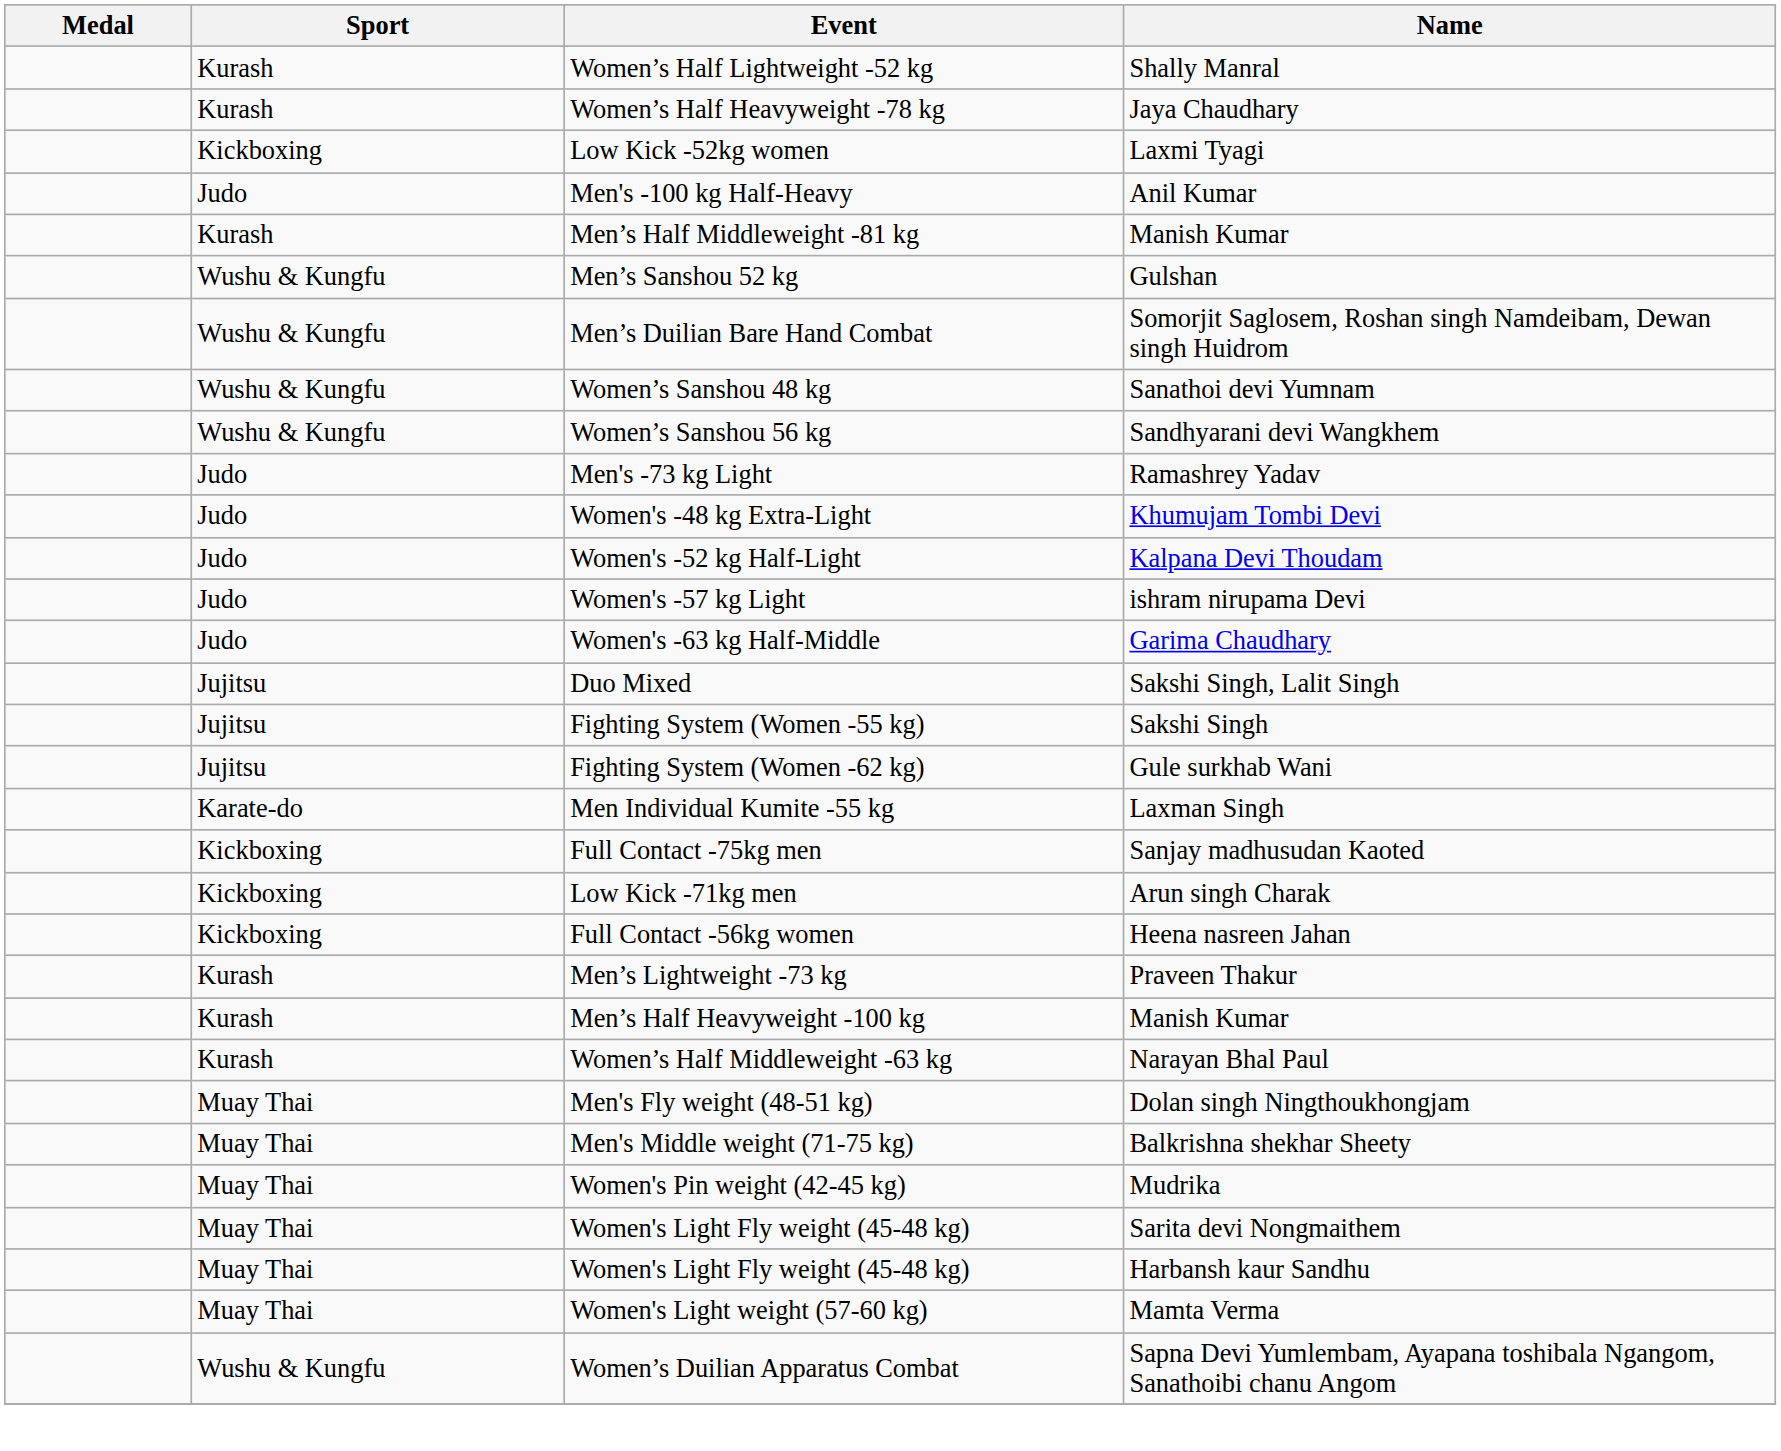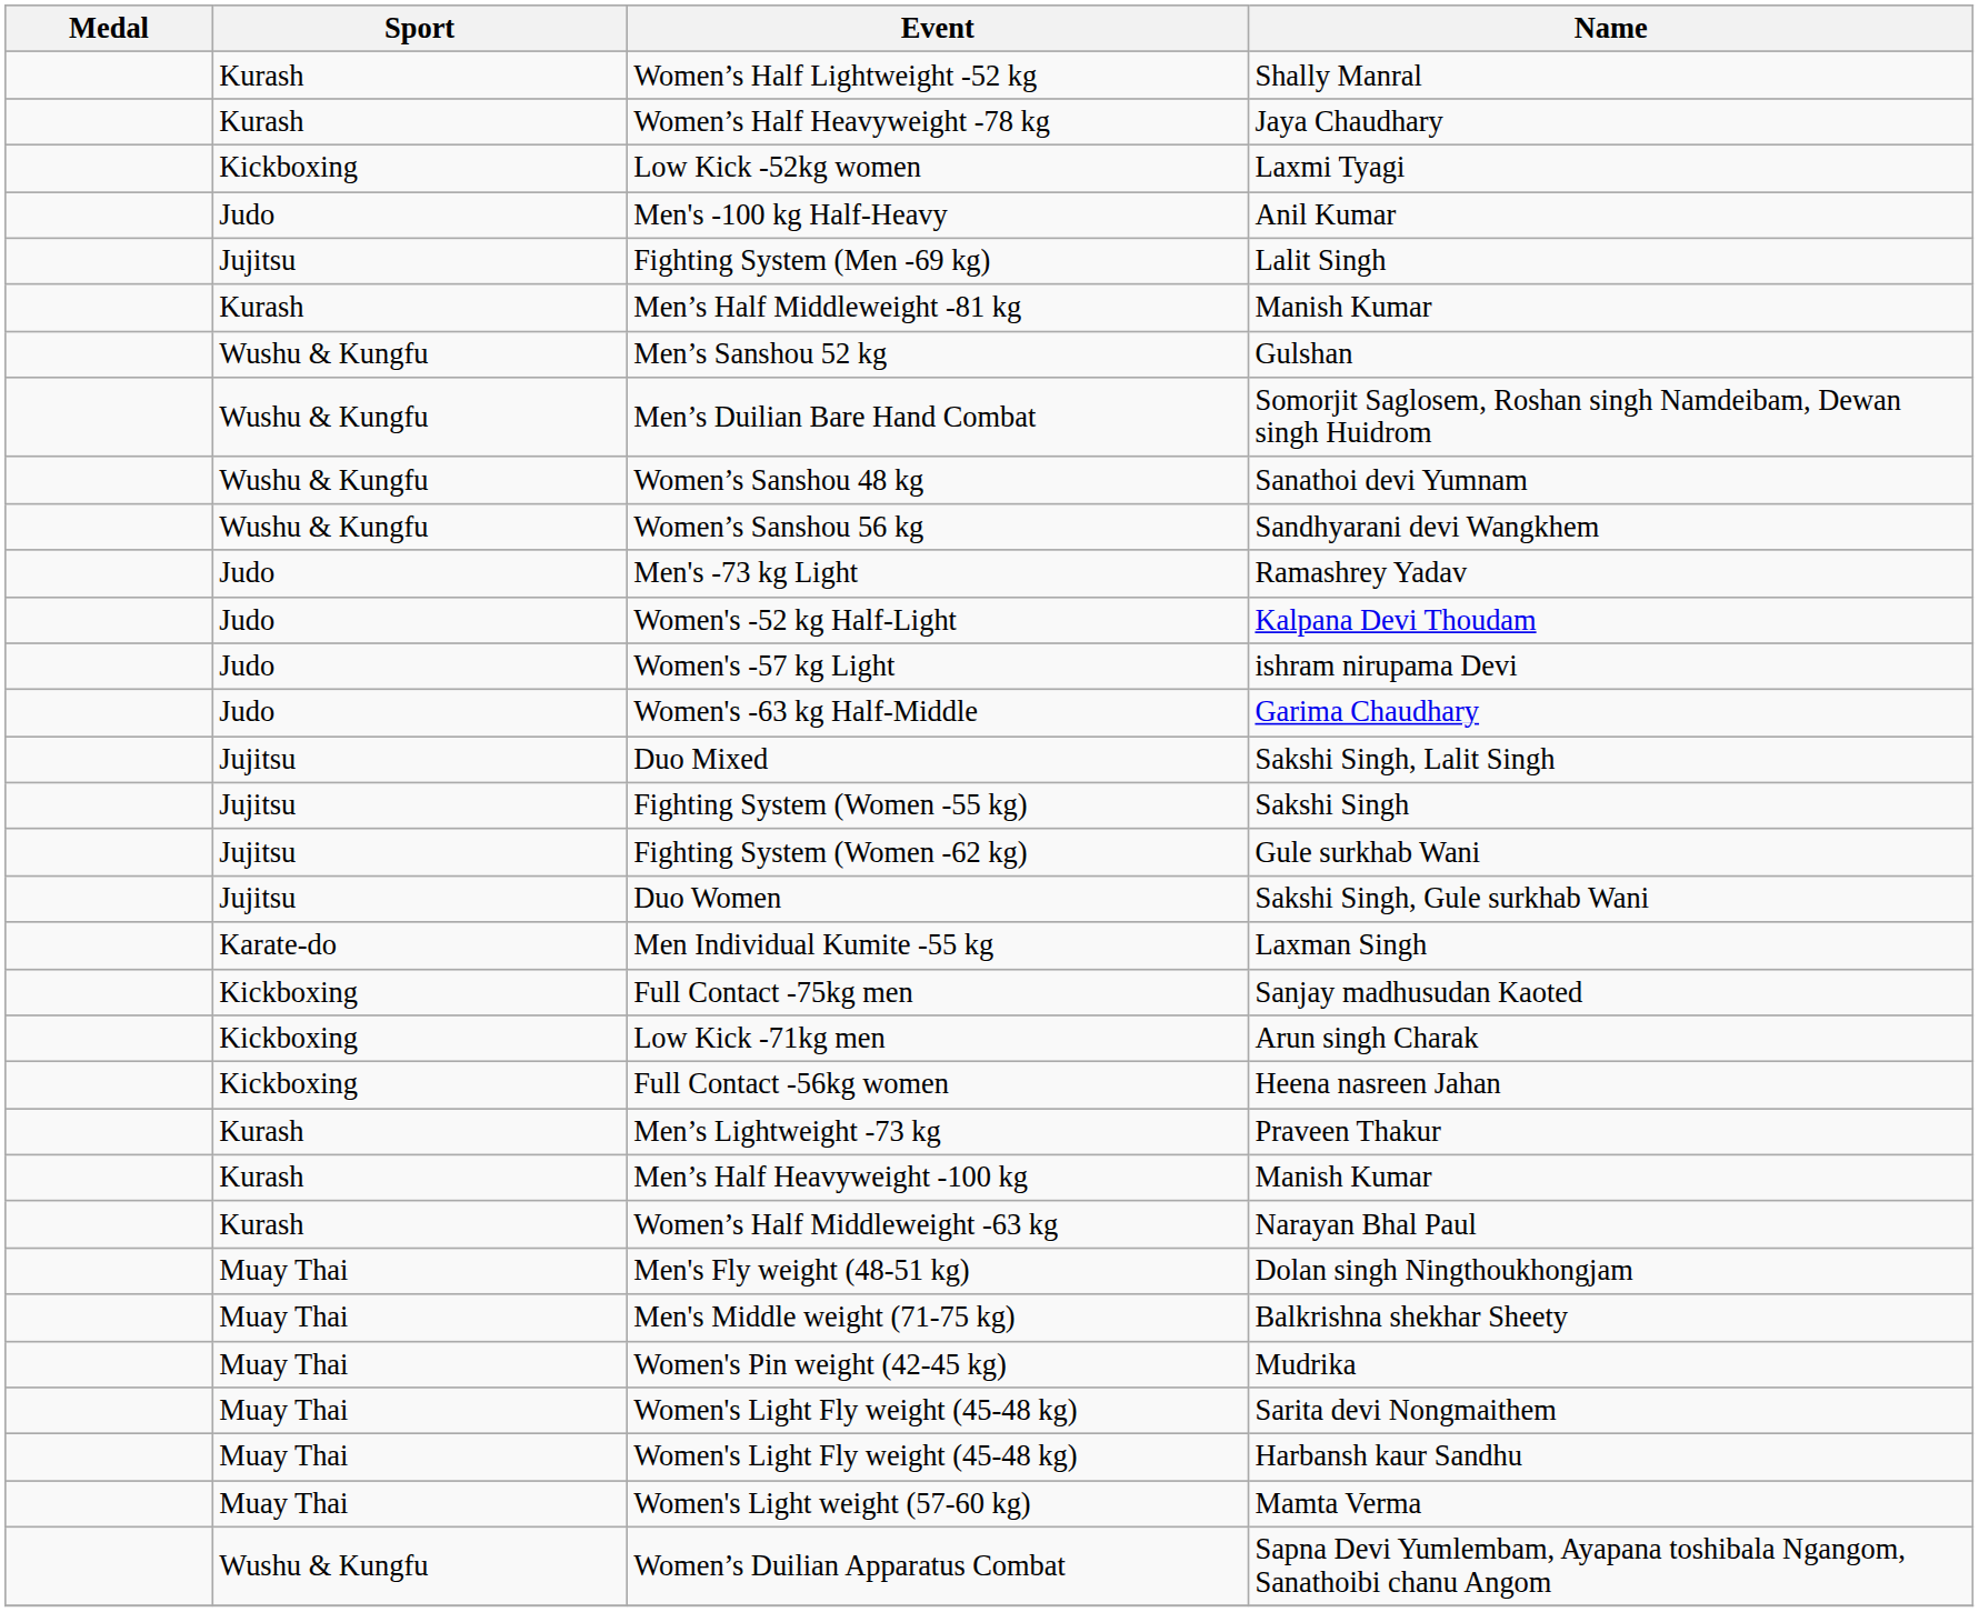 <table class="wikitable" width="85%" style="font-size:100%">
 <tr>
 <th width="10%">Medal</th>
 <th width="20%">Sport</th>
 <th width="30%">Event</th>
 <th width="35%">Name</th>
 </tr>
 <tr>
 <td></td>
 <td>Kurash</td>
 <td>Women’s Half Lightweight -52 kg</td>
 <td>Shally Manral</td>
 </tr>
 <tr>
 <td></td>
 <td>Kurash</td>
 <td>Women’s Half Heavyweight -78 kg</td>
 <td>Jaya Chaudhary</td>
 </tr>
 <tr>
 <td></td>
 <td>Kickboxing</td>
 <td>Low Kick -52kg women</td>
 <td>Laxmi Tyagi</td>
 </tr>
 <tr>
 <td></td>
 <td>Judo</td>
 <td>Men's -100 kg Half-Heavy</td>
 <td>Anil Kumar</td>
+</tr>
+<tr>
+<td></td>
+<td>Jujitsu</td>
+<td>Fighting System (Men -69 kg)</td>
+<td>Lalit Singh</td>
 </tr>
 <tr>
 <td></td>
 <td>Kurash</td>
 <td>Men’s Half Middleweight -81 kg</td>
 <td>Manish Kumar</td>
 </tr>
 <tr>
 <td></td>
 <td>Wushu & Kungfu</td>
 <td>Men’s Sanshou 52 kg</td>
 <td>Gulshan</td>
 </tr>
 <tr>
 <td></td>
 <td>Wushu & Kungfu</td>
 <td>Men’s Duilian Bare Hand Combat</td>
 <td>Somorjit Saglosem, Roshan singh Namdeibam, Dewan singh Huidrom</td>
 </tr>
 <tr>
 <td></td>
 <td>Wushu & Kungfu</td>
 <td>Women’s Sanshou 48 kg</td>
 <td>Sanathoi devi Yumnam</td>
 </tr>
 <tr>
 <td></td>
 <td>Wushu & Kungfu</td>
 <td>Women’s Sanshou 56 kg</td>
 <td>Sandhyarani devi Wangkhem</td>
 </tr>
 <tr>
 <td></td>
 <td>Judo</td>
 <td>Men's -73 kg Light</td>
 <td>Ramashrey Yadav</td>
 </tr>
 <tr>
 <td></td>
 <td>Judo</td>
-<td>Women's -48 kg Extra-Light</td>
-<td><a href='#'>Khumujam Tombi Devi</a></td>
-</tr>
-<tr>
-<td></td>
-<td>Judo</td>
 <td>Women's -52 kg Half-Light</td>
 <td><a href='#'>Kalpana Devi Thoudam</a></td>
 </tr>
 <tr>
 <td></td>
 <td>Judo</td>
 <td>Women's -57 kg Light</td>
 <td>ishram nirupama Devi</td>
 </tr>
 <tr>
 <td></td>
 <td>Judo</td>
 <td>Women's -63 kg Half-Middle</td>
 <td><a href='#'>Garima Chaudhary</a></td>
 </tr>
 <tr>
 <td></td>
 <td>Jujitsu</td>
 <td>Duo Mixed</td>
 <td>Sakshi Singh, Lalit Singh</td>
 </tr>
 <tr>
 <td></td>
 <td>Jujitsu</td>
 <td>Fighting System (Women -55 kg)</td>
 <td>Sakshi Singh</td>
 </tr>
 <tr>
 <td></td>
 <td>Jujitsu</td>
 <td>Fighting System (Women -62 kg)</td>
 <td>Gule surkhab Wani</td>
+</tr>
+<tr>
+<td></td>
+<td>Jujitsu</td>
+<td>Duo Women</td>
+<td>Sakshi Singh, Gule surkhab Wani</td>
 </tr>
 <tr>
 <td></td>
 <td>Karate-do</td>
 <td>Men Individual Kumite -55 kg</td>
 <td>Laxman Singh</td>
 </tr>
 <tr>
 <td></td>
 <td>Kickboxing</td>
 <td>Full Contact -75kg men</td>
 <td>Sanjay madhusudan Kaoted</td>
 </tr>
 <tr>
 <td></td>
 <td>Kickboxing</td>
 <td>Low Kick -71kg men</td>
 <td>Arun singh Charak</td>
 </tr>
 <tr>
 <td></td>
 <td>Kickboxing</td>
 <td>Full Contact -56kg women</td>
 <td>Heena nasreen Jahan</td>
 </tr>
 <tr>
 <td></td>
 <td>Kurash</td>
 <td>Men’s Lightweight -73 kg</td>
 <td>Praveen Thakur</td>
 </tr>
 <tr>
 <td></td>
 <td>Kurash</td>
 <td>Men’s Half Heavyweight -100 kg</td>
 <td>Manish Kumar</td>
 </tr>
 <tr>
 <td></td>
 <td>Kurash</td>
 <td>Women’s Half Middleweight -63 kg</td>
 <td>Narayan Bhal Paul</td>
 </tr>
 <tr>
 <td></td>
 <td>Muay Thai</td>
 <td>Men's Fly weight (48-51 kg)</td>
 <td>Dolan singh Ningthoukhongjam</td>
 </tr>
 <tr>
 <td></td>
 <td>Muay Thai</td>
 <td>Men's Middle weight (71-75 kg)</td>
 <td>Balkrishna shekhar Sheety</td>
 </tr>
 <tr>
 <td></td>
 <td>Muay Thai</td>
 <td>Women's Pin weight (42-45 kg)</td>
 <td>Mudrika</td>
 </tr>
 <tr>
 <td></td>
 <td>Muay Thai</td>
 <td>Women's Light Fly weight (45-48 kg)</td>
 <td>Sarita devi Nongmaithem</td>
 </tr>
 <tr>
 <td></td>
 <td>Muay Thai</td>
 <td>Women's Light Fly weight (45-48 kg)</td>
 <td>Harbansh kaur Sandhu</td>
 </tr>
 <tr>
 <td></td>
 <td>Muay Thai</td>
 <td>Women's Light weight (57-60 kg)</td>
 <td>Mamta Verma</td>
 </tr>
 <tr>
 <td></td>
 <td>Wushu & Kungfu</td>
 <td>Women’s Duilian Apparatus Combat</td>
 <td>Sapna Devi Yumlembam, Ayapana toshibala Ngangom, Sanathoibi chanu Angom</td>
 </tr>
 <tr>
 </tr>
 </table>
